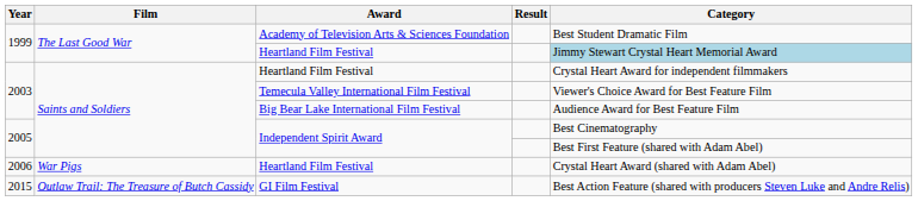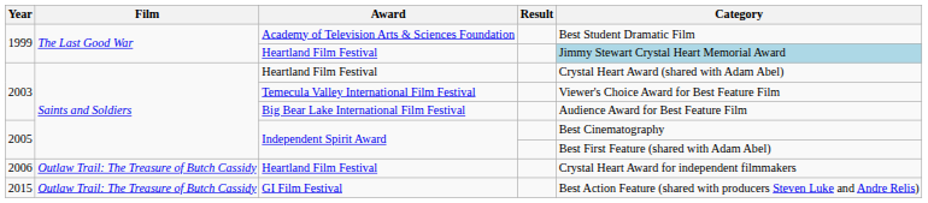 <table class="wikitable">
 <tr>
 <th>Year</th>
 <th>Film</th>
 <th>Award</th>
 <th>Result</th>
 <th>Category</th>
 </tr>
 <tr>
 <td rowspan="2">1999</td>
 <td rowspan="2"><em><a href='#'>The Last Good War</a></em></td>
 <td><a href='#'>Academy of Television Arts & Sciences Foundation</a></td>
 <td></td>
 <td>Best Student Dramatic Film</td>
 </tr>
 <tr>
 <td><a href='#'>Heartland Film Festival</a></td>
 <td></td>
 <td style="background: lightblue;">Jimmy Stewart Crystal Heart Memorial Award</td>
 </tr>
 <tr>
 <td rowspan="3">2003</td>
 <td rowspan="5"><em><a href='#'>Saints and Soldiers</a></em></td>
 <td>Heartland Film Festival</td>
 <td></td>
-<td>Crystal Heart Award for independent filmmakers</td>
+<td>Crystal Heart Award (shared with Adam Abel)</td>
 </tr>
 <tr>
 <td><a href='#'>Temecula Valley International Film Festival</a></td>
 <td></td>
 <td>Viewer's Choice Award for Best Feature Film</td>
 </tr>
 <tr>
 <td><a href='#'>Big Bear Lake International Film Festival</a></td>
 <td></td>
 <td>Audience Award for Best Feature Film</td>
 </tr>
 <tr>
 <td rowspan="2">2005</td>
 <td rowspan="2"><a href='#'>Independent Spirit Award</a></td>
 <td></td>
 <td>Best Cinematography</td>
 </tr>
 <tr>
 <td></td>
 <td>Best First Feature (shared with Adam Abel)</td>
 </tr>
 <tr>
 <td>2006</td>
-<td><em><a href='#'>War Pigs</a></em></td>
+<td><em><a href='#'>Outlaw Trail: The Treasure of Butch Cassidy</a></em></td>
 <td><a href='#'>Heartland Film Festival</a></td>
 <td></td>
-<td>Crystal Heart Award (shared with Adam Abel)</td>
+<td>Crystal Heart Award for independent filmmakers</td>
 </tr>
 <tr>
 <td>2015</td>
 <td><em><a href='#'>Outlaw Trail: The Treasure of Butch Cassidy</a></em></td>
 <td><a href='#'>GI Film Festival</a></td>
 <td></td>
 <td>Best Action Feature (shared with producers <a href='#'>Steven Luke</a> and <a href='#'>Andre Relis</a>)</td>
 </tr>
 </table>
